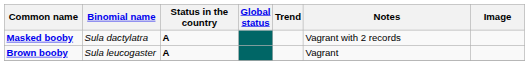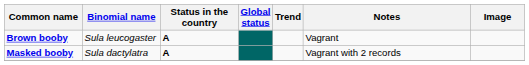 <table class="wikitable sortable">
 <tr>
 <th width="15%">Common name</th>
 <th width="15%"><a href='#'>Binomial name</a></th>
 <th data-sort-type="number" width="15%">Status in the country</th>
 <th width="5%"><a href='#'>Global status</a></th>
 <th width="5%">Trend</th>
 <th class="unsortable">Notes</th>
 <th class="unsortable">Image</th>
 </tr>
 <tr>
+<td><strong><a href='#'>Brown booby</a></strong></td>
+<td><em>Sula leucogaster</em></td>
+<td><strong>A</strong></td>
+<td align=center style="background: #006666"></td>
+<td align=center></td>
+<td>Vagrant</td>
+<td></td>
+</tr>
+<tr>
 <td><strong><a href='#'>Masked booby</a></strong></td>
 <td><em>Sula dactylatra</em></td>
 <td><strong>A</strong></td>
 <td align=center style="background: #006666"></td>
 <td align=center></td>
 <td>Vagrant with 2 records</td>
 <td></td>
 </tr>
 <tr>
-<td><strong><a href='#'>Brown booby</a></strong></td>
-<td><em>Sula leucogaster</em></td>
-<td><strong>A</strong></td>
-<td align=center style="background: #006666"></td>
-<td align=center></td>
-<td>Vagrant</td>
-<td></td>
-</tr>
-<tr>
 </tr>
 </table>
